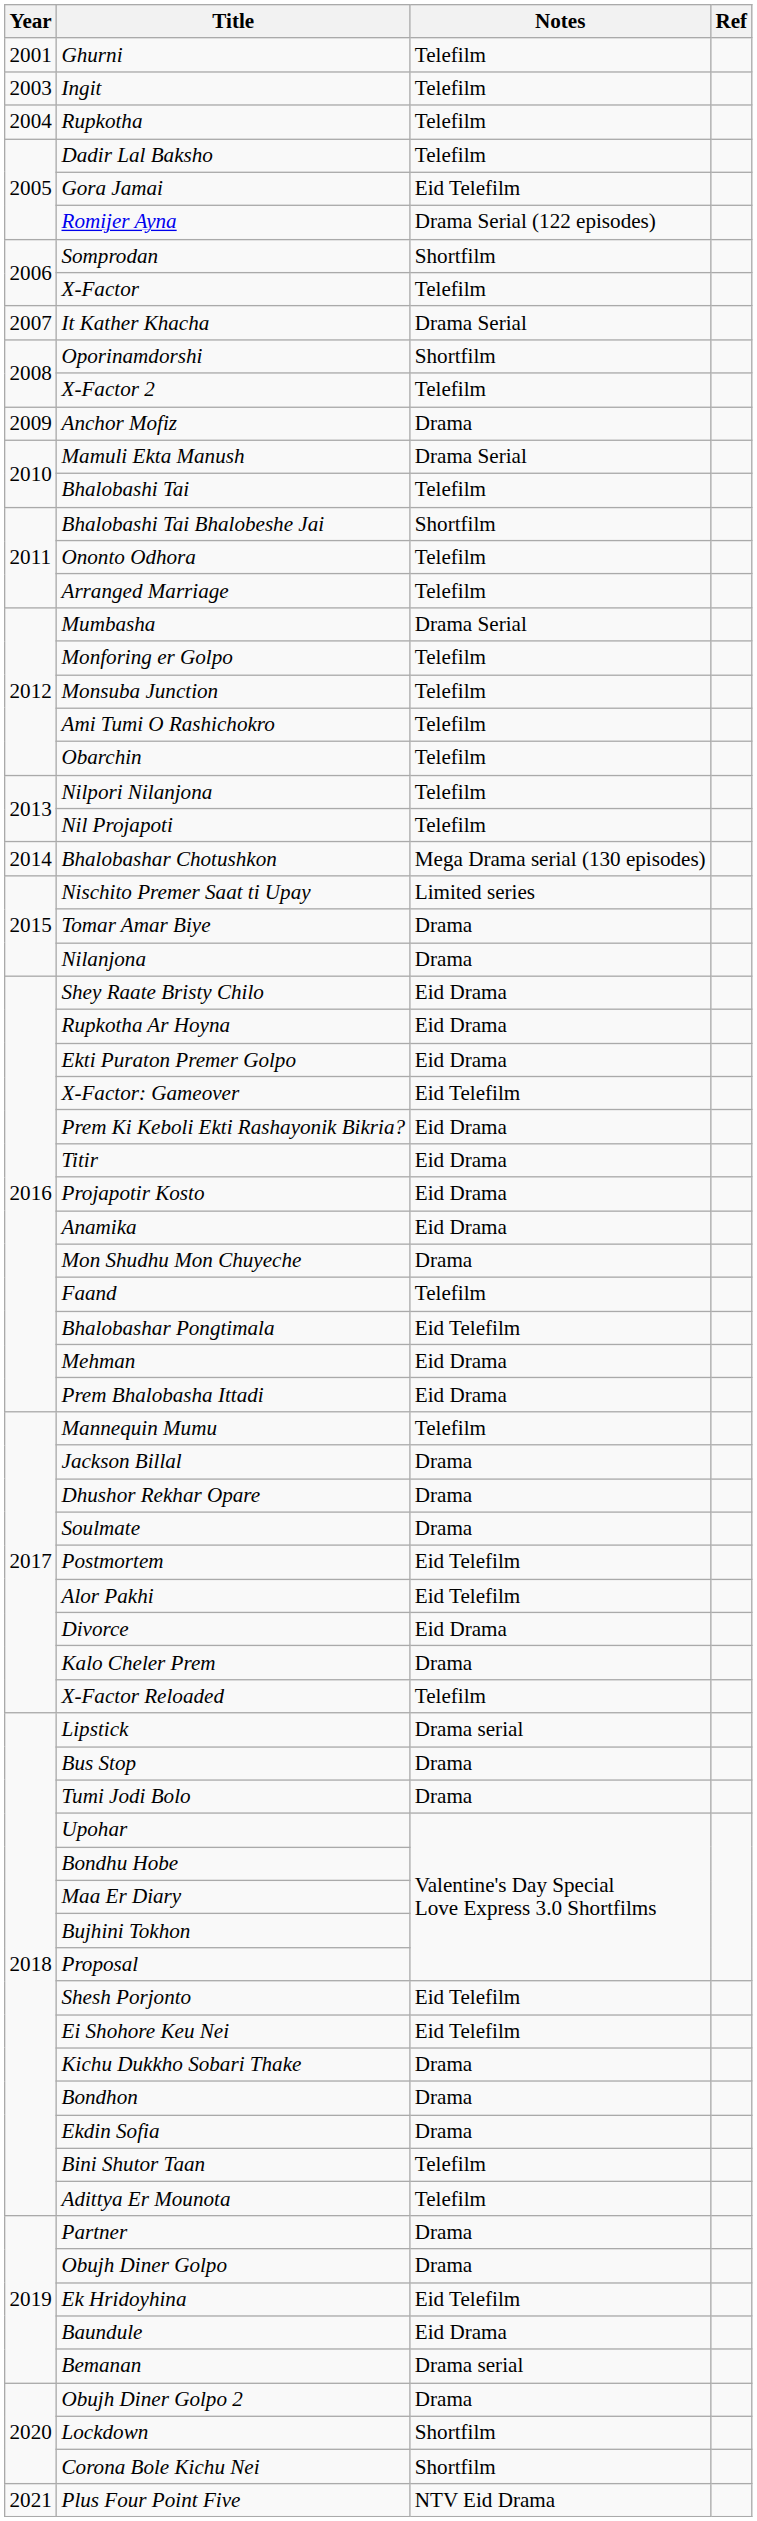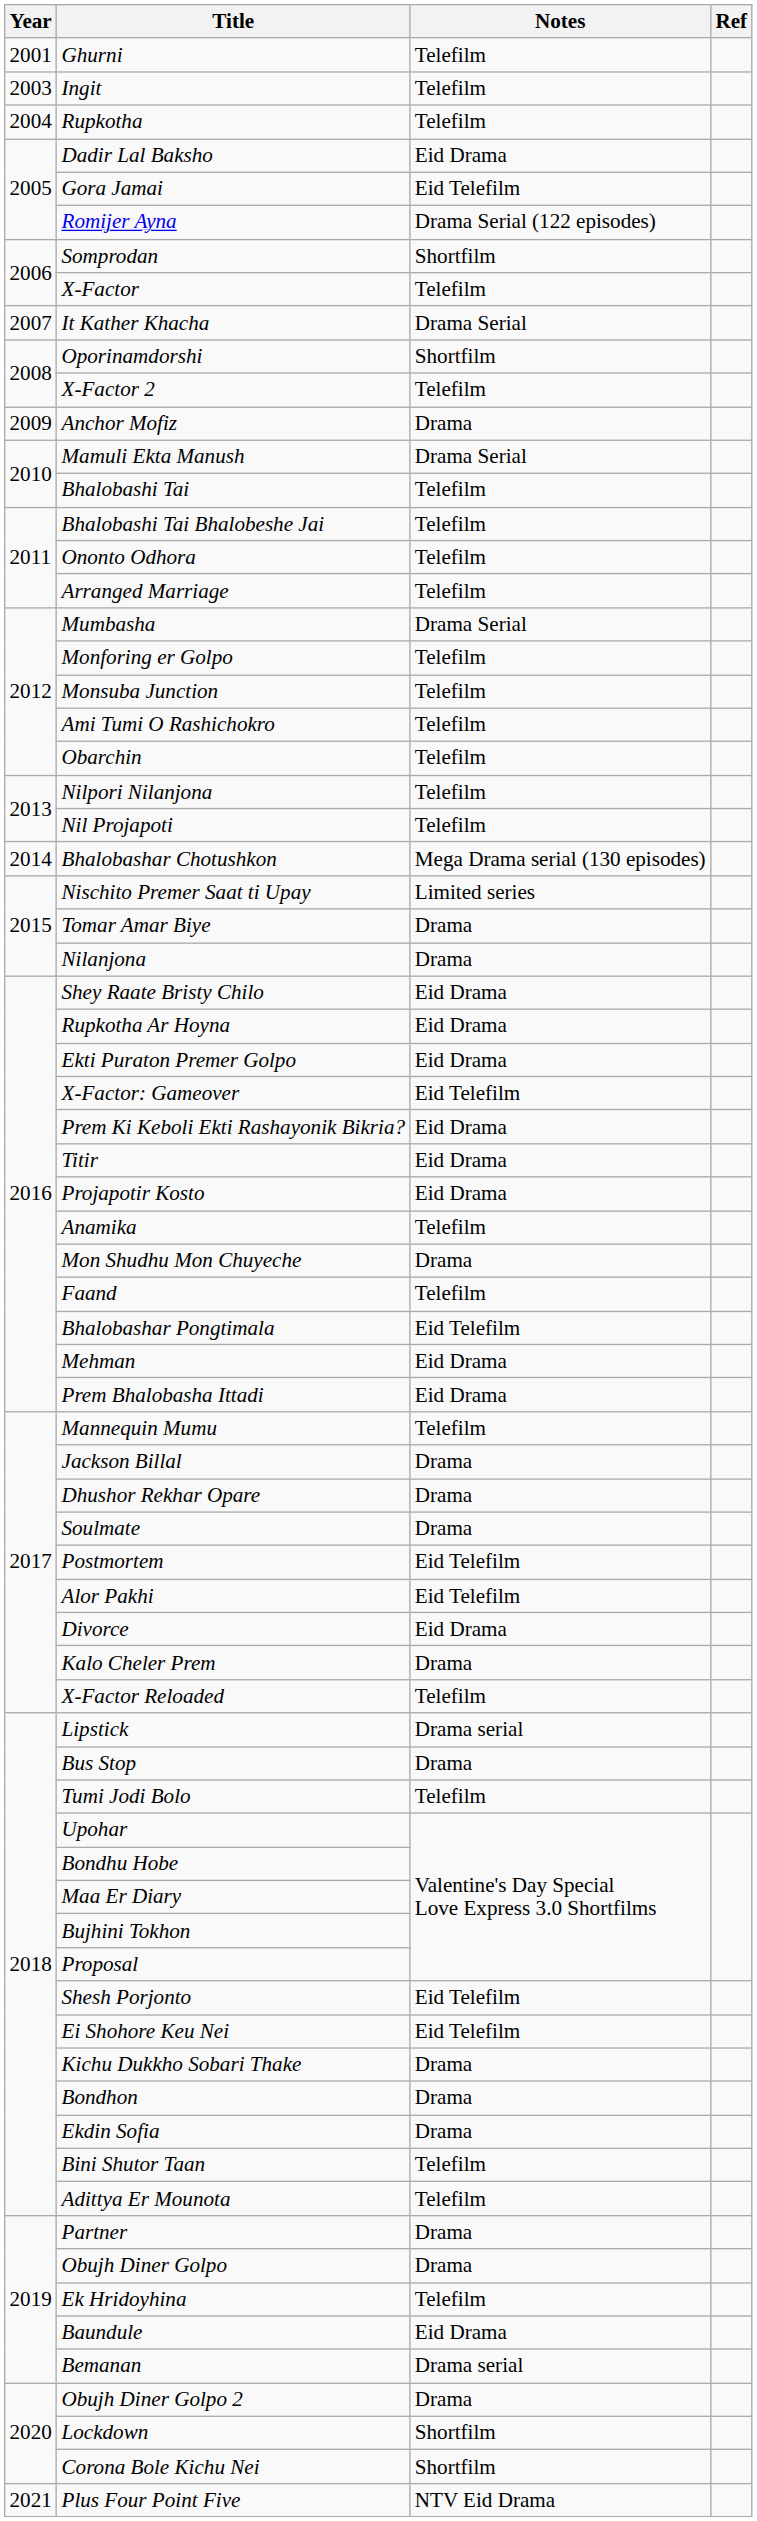 <table class="wikitable sortable">
 <tr>
 <th>Year</th>
 <th>Title</th>
 <th class="sortable">Notes</th>
 <th class="unsortable">Ref</th>
 </tr>
 <tr>
 <td>2001</td>
 <td><em>Ghurni</em></td>
 <td>Telefilm</td>
 <td></td>
 </tr>
 <tr>
 <td>2003</td>
 <td><em>Ingit</em></td>
 <td>Telefilm</td>
 <td></td>
 </tr>
 <tr>
 <td>2004</td>
 <td><em>Rupkotha</em></td>
 <td>Telefilm</td>
 <td></td>
 </tr>
 <tr>
 <td rowspan="3">2005</td>
 <td><em>Dadir Lal Baksho</em></td>
-<td>Telefilm</td>
+<td>Eid Drama</td>
 <td></td>
 </tr>
 <tr>
 <td><em>Gora Jamai</em></td>
 <td>Eid Telefilm</td>
 <td></td>
 </tr>
 <tr>
 <td><em><a href='#'>Romijer Ayna</a></em></td>
 <td>Drama Serial (122 episodes)</td>
 <td></td>
 </tr>
 <tr>
 <td rowspan="2">2006</td>
 <td><em>Somprodan</em></td>
 <td>Shortfilm</td>
 <td></td>
 </tr>
 <tr>
 <td><em>X-Factor</em></td>
 <td>Telefilm</td>
 <td></td>
 </tr>
 <tr>
 <td>2007</td>
 <td><em>It Kather Khacha</em></td>
 <td>Drama Serial</td>
 <td></td>
 </tr>
 <tr>
 <td rowspan="2">2008</td>
 <td><em>Oporinamdorshi</em></td>
 <td>Shortfilm</td>
 <td></td>
 </tr>
 <tr>
 <td><em>X-Factor 2</em></td>
 <td>Telefilm</td>
 <td></td>
 </tr>
 <tr>
 <td>2009</td>
 <td><em>Anchor Mofiz</em></td>
 <td>Drama</td>
 <td></td>
 </tr>
 <tr>
 <td rowspan="2">2010</td>
 <td><em>Mamuli Ekta Manush</em></td>
 <td>Drama Serial</td>
 <td></td>
 </tr>
 <tr>
 <td><em>Bhalobashi Tai</em></td>
 <td>Telefilm</td>
 <td></td>
 </tr>
 <tr>
 <td rowspan="3">2011</td>
 <td><em>Bhalobashi Tai Bhalobeshe Jai</em></td>
-<td>Shortfilm</td>
+<td>Telefilm</td>
 <td></td>
 </tr>
 <tr>
 <td><em>Ononto Odhora</em></td>
 <td>Telefilm</td>
 <td></td>
 </tr>
 <tr>
 <td><em>Arranged Marriage</em></td>
 <td>Telefilm</td>
 <td></td>
 </tr>
 <tr>
 <td rowspan="5">2012</td>
 <td><em>Mumbasha</em></td>
 <td>Drama Serial</td>
 <td></td>
 </tr>
 <tr>
 <td><em>Monforing er Golpo</em></td>
 <td>Telefilm</td>
 <td></td>
 </tr>
 <tr>
 <td><em>Monsuba Junction</em></td>
 <td>Telefilm</td>
 <td></td>
 </tr>
 <tr>
 <td><em>Ami Tumi O Rashichokro</em></td>
 <td>Telefilm</td>
 <td></td>
 </tr>
 <tr>
 <td><em>Obarchin</em></td>
 <td>Telefilm</td>
 <td></td>
 </tr>
 <tr>
 <td rowspan="2">2013</td>
 <td><em>Nilpori Nilanjona</em></td>
 <td>Telefilm</td>
 <td></td>
 </tr>
 <tr>
 <td><em>Nil Projapoti</em></td>
 <td>Telefilm</td>
 <td></td>
 </tr>
 <tr>
 <td>2014</td>
 <td><em>Bhalobashar Chotushkon</em></td>
 <td>Mega Drama serial (130 episodes)</td>
 <td></td>
 </tr>
 <tr>
 <td rowspan="3">2015</td>
 <td><em>Nischito Premer Saat ti Upay</em></td>
 <td>Limited series</td>
 <td></td>
 </tr>
 <tr>
 <td><em>Tomar Amar Biye</em></td>
 <td>Drama</td>
 <td></td>
 </tr>
 <tr>
 <td><em>Nilanjona</em></td>
 <td>Drama</td>
 <td></td>
 </tr>
 <tr>
 <td rowspan="13">2016</td>
 <td><em>Shey Raate Bristy Chilo</em></td>
 <td>Eid Drama</td>
 <td></td>
 </tr>
 <tr>
 <td><em>Rupkotha Ar Hoyna</em></td>
 <td>Eid Drama</td>
 <td></td>
 </tr>
 <tr>
 <td><em>Ekti Puraton Premer Golpo</em></td>
 <td>Eid Drama</td>
 <td></td>
 </tr>
 <tr>
 <td><em>X-Factor: Gameover</em></td>
 <td>Eid Telefilm</td>
 <td></td>
 </tr>
 <tr>
 <td><em>Prem Ki Keboli Ekti Rashayonik Bikria?</em></td>
 <td>Eid Drama</td>
 <td></td>
 </tr>
 <tr>
 <td><em>Titir</em></td>
 <td>Eid Drama</td>
 <td></td>
 </tr>
 <tr>
 <td><em>Projapotir Kosto</em></td>
 <td>Eid Drama</td>
 <td></td>
 </tr>
 <tr>
 <td><em>Anamika</em></td>
-<td>Eid Drama</td>
+<td>Telefilm</td>
 <td></td>
 </tr>
 <tr>
 <td><em>Mon Shudhu Mon Chuyeche</em></td>
 <td>Drama</td>
 <td></td>
 </tr>
 <tr>
 <td><em>Faand</em></td>
 <td>Telefilm</td>
 <td></td>
 </tr>
 <tr>
 <td><em>Bhalobashar Pongtimala</em></td>
 <td>Eid Telefilm</td>
 <td></td>
 </tr>
 <tr>
 <td><em>Mehman</em></td>
 <td>Eid Drama</td>
 <td></td>
 </tr>
 <tr>
 <td><em>Prem Bhalobasha Ittadi</em></td>
 <td>Eid Drama</td>
 <td></td>
 </tr>
 <tr>
 <td rowspan="9">2017</td>
 <td><em>Mannequin Mumu</em></td>
 <td>Telefilm</td>
 <td></td>
 </tr>
 <tr>
 <td><em>Jackson Billal</em></td>
 <td>Drama</td>
 <td></td>
 </tr>
 <tr>
 <td><em>Dhushor Rekhar Opare</em></td>
 <td>Drama</td>
 <td></td>
 </tr>
 <tr>
 <td><em>Soulmate</em></td>
 <td>Drama</td>
 <td></td>
 </tr>
 <tr>
 <td><em>Postmortem</em></td>
 <td>Eid Telefilm</td>
 <td></td>
 </tr>
 <tr>
 <td><em>Alor Pakhi</em></td>
 <td>Eid Telefilm</td>
 <td></td>
 </tr>
 <tr>
 <td><em>Divorce</em></td>
 <td>Eid Drama</td>
 <td></td>
 </tr>
 <tr>
 <td><em>Kalo Cheler Prem</em></td>
 <td>Drama</td>
 <td></td>
 </tr>
 <tr>
 <td><em>X-Factor Reloaded</em></td>
 <td>Telefilm</td>
 <td></td>
 </tr>
 <tr>
 <td rowspan="15">2018</td>
 <td><em>Lipstick</em></td>
 <td>Drama serial</td>
 <td></td>
 </tr>
 <tr>
 <td><em>Bus Stop</em></td>
 <td>Drama</td>
 <td></td>
 </tr>
 <tr>
 <td><em>Tumi Jodi Bolo</em></td>
-<td>Drama</td>
+<td>Telefilm</td>
 <td></td>
 </tr>
 <tr>
 <td><em>Upohar</em></td>
 <td rowspan="5">Valentine's Day Special <br> Love Express 3.0 Shortfilms</td>
 <td rowspan="5"></td>
 </tr>
 <tr>
 <td><em>Bondhu Hobe</em></td>
 </tr>
 <tr>
 <td><em>Maa Er Diary</em></td>
 </tr>
 <tr>
 <td><em>Bujhini Tokhon</em></td>
 </tr>
 <tr>
 <td><em>Proposal</em></td>
 </tr>
 <tr>
 <td><em>Shesh Porjonto</em></td>
 <td>Eid Telefilm</td>
 <td></td>
 </tr>
 <tr>
 <td><em>Ei Shohore Keu Nei</em></td>
 <td>Eid Telefilm</td>
 <td></td>
 </tr>
 <tr>
 <td><em>Kichu Dukkho Sobari Thake</em></td>
 <td>Drama</td>
 <td></td>
 </tr>
 <tr>
 <td><em>Bondhon</em></td>
 <td>Drama</td>
 <td></td>
 </tr>
 <tr>
 <td><em>Ekdin Sofia</em></td>
 <td>Drama</td>
 <td></td>
 </tr>
 <tr>
 <td><em>Bini Shutor Taan</em></td>
 <td>Telefilm</td>
 <td></td>
 </tr>
 <tr>
 <td><em>Adittya Er Mounota</em></td>
 <td>Telefilm</td>
 <td></td>
 </tr>
 <tr>
 <td rowspan="5">2019</td>
 <td><em>Partner</em></td>
 <td>Drama</td>
 <td></td>
 </tr>
 <tr>
 <td><em>Obujh Diner Golpo</em></td>
 <td>Drama</td>
 <td></td>
 </tr>
 <tr>
 <td><em>Ek Hridoyhina</em></td>
-<td>Eid Telefilm</td>
+<td>Telefilm</td>
 <td></td>
 </tr>
 <tr>
 <td><em>Baundule</em></td>
 <td>Eid Drama</td>
 <td></td>
 </tr>
 <tr>
 <td><em>Bemanan</em></td>
 <td>Drama serial</td>
 <td></td>
 </tr>
 <tr>
 <td rowspan="3">2020</td>
 <td><em>Obujh Diner Golpo 2</em></td>
 <td>Drama</td>
 <td></td>
 </tr>
 <tr>
 <td><em>Lockdown</em></td>
 <td>Shortfilm</td>
 <td></td>
 </tr>
 <tr>
 <td><em>Corona Bole Kichu Nei</em></td>
 <td>Shortfilm</td>
 <td></td>
 </tr>
 <tr>
 <td rowspan="1">2021</td>
 <td><em>Plus Four Point Five</em></td>
 <td>NTV Eid Drama</td>
 <td></td>
 </tr>
 </table>
